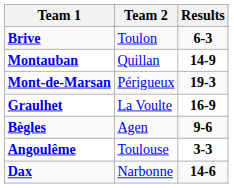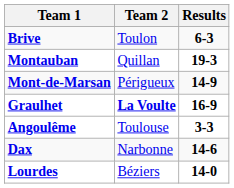 <table class="wikitable">
 <tr>
 <th>Team 1</th>
 <th>Team 2</th>
 <th>Results</th>
 </tr>
 <tr>
 <td><strong><a href='#'>Brive</a></strong></td>
 <td><a href='#'>Toulon</a></td>
 <td align="center"><strong>6-3</strong></td>
 </tr>
 <tr bgcolor="white">
 <td><strong><a href='#'>Montauban</a></strong></td>
 <td><a href='#'>Quillan</a></td>
-<td align="center"><strong>14-9</strong></td>
+<td align="center"><strong>19-3</strong></td>
 </tr>
 <tr>
 <td><strong><a href='#'>Mont-de-Marsan</a></strong></td>
 <td><a href='#'>Périgueux</a></td>
-<td align="center"><strong>19-3</strong></td>
+<td align="center"><strong>14-9</strong></td>
 </tr>
 <tr bgcolor="white">
 <td><strong><a href='#'>Graulhet</a></strong></td>
-<td><a href='#'>La Voulte</a></td>
+<td><strong><a href='#'>La Voulte</a></strong></td>
 <td align="center"><strong>16-9</strong></td>
-</tr>
-<tr>
-<td><strong><a href='#'>Bègles</a></strong></td>
-<td><a href='#'>Agen</a></td>
-<td align="center"><strong>9-6</strong></td>
 </tr>
 <tr bgcolor="white">
 <td><strong><a href='#'>Angoulême</a></strong></td>
 <td><a href='#'>Toulouse</a></td>
 <td align="center"><strong>3-3</strong></td>
 </tr>
 <tr>
 <td><strong><a href='#'>Dax</a></strong></td>
 <td><a href='#'>Narbonne</a></td>
 <td align="center"><strong>14-6</strong></td>
 </tr>
+<tr bgcolor="white">
+<td><strong><a href='#'>Lourdes</a></strong></td>
+<td><a href='#'>Béziers</a></td>
+<td align="center"><strong>14-0</strong></td>
+</tr>
 </table>
